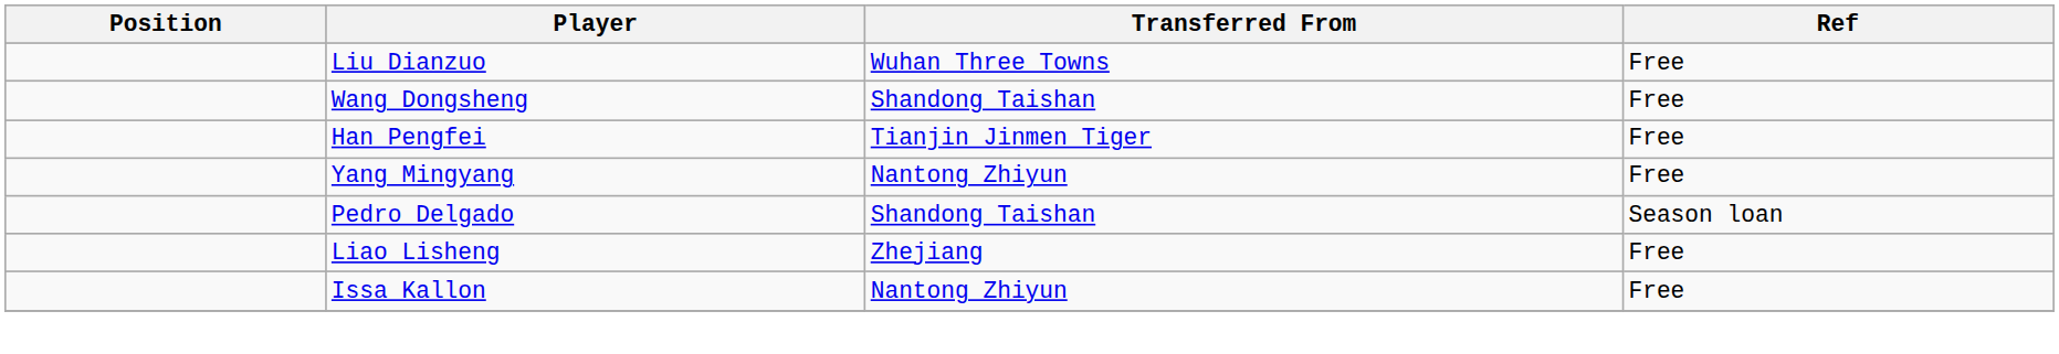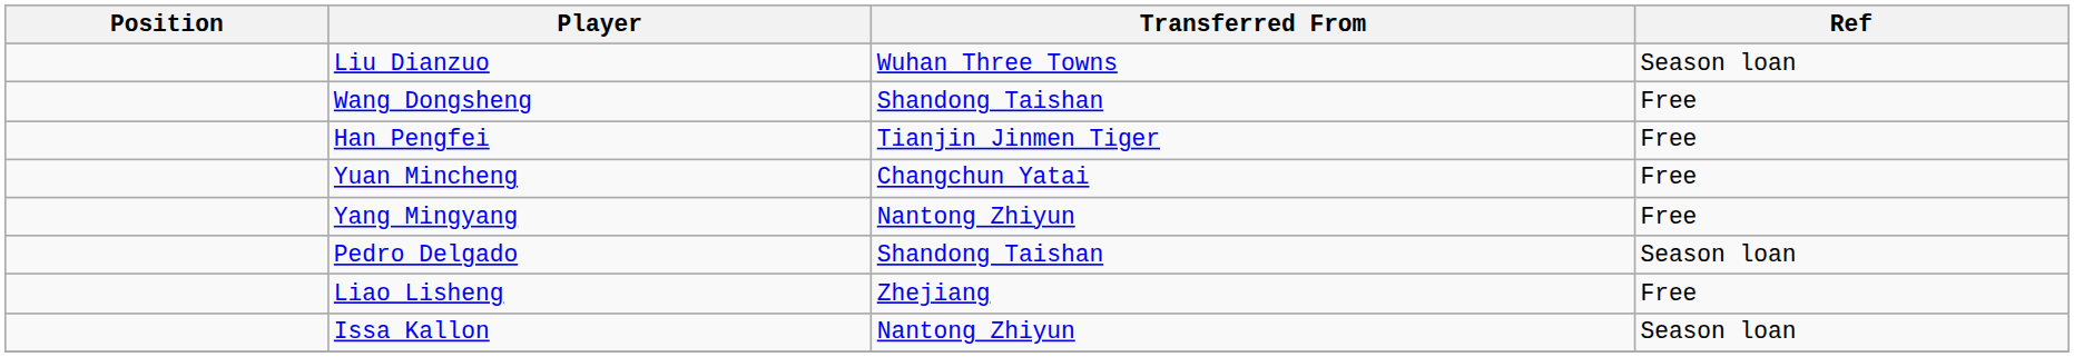 <table class="wikitable sortable" style="width:90%; text-align:center; font-size:100%; text-align:left;">
 <tr>
 <th>Position</th>
 <th>Player</th>
 <th>Transferred From</th>
 <th>Ref</th>
 </tr>
 <tr>
 <td></td>
 <td> <a href='#'>Liu Dianzuo</a></td>
 <td> <a href='#'>Wuhan Three Towns</a></td>
-<td>Free </td>
+<td>Season loan </td>
 </tr>
 <tr>
 <td></td>
 <td> <a href='#'>Wang Dongsheng</a></td>
 <td> <a href='#'>Shandong Taishan</a></td>
 <td>Free </td>
 </tr>
 <tr>
 <td></td>
 <td> <a href='#'>Han Pengfei</a></td>
 <td> <a href='#'>Tianjin Jinmen Tiger</a></td>
+<td>Free </td>
+</tr>
+<tr>
+<td></td>
+<td> <a href='#'>Yuan Mincheng</a></td>
+<td> <a href='#'>Changchun Yatai</a></td>
 <td>Free </td>
 </tr>
 <tr>
 <td></td>
 <td> <a href='#'>Yang Mingyang</a></td>
 <td> <a href='#'>Nantong Zhiyun</a></td>
 <td>Free </td>
 </tr>
 <tr>
 <td></td>
 <td> <a href='#'>Pedro Delgado</a></td>
 <td> <a href='#'>Shandong Taishan</a></td>
 <td>Season loan </td>
 </tr>
 <tr>
 <td></td>
 <td> <a href='#'>Liao Lisheng</a></td>
 <td> <a href='#'>Zhejiang</a></td>
 <td>Free </td>
 </tr>
 <tr>
 <td></td>
 <td> <a href='#'>Issa Kallon</a></td>
 <td> <a href='#'>Nantong Zhiyun</a></td>
-<td>Free </td>
+<td>Season loan </td>
 </tr>
 <tr>
 </tr>
 </table>
